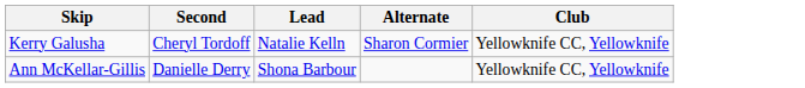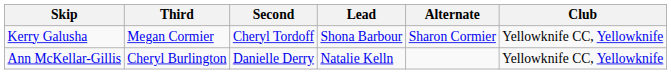 <table class="wikitable">
 <tr>
 <th>Skip</th>
+<th>Third</th>
 <th>Second</th>
 <th>Lead</th>
 <th>Alternate</th>
 <th>Club</th>
 </tr>
 <tr>
 <td><a href='#'>Kerry Galusha</a></td>
+<td><a href='#'>Megan Cormier</a></td>
 <td><a href='#'>Cheryl Tordoff</a></td>
-<td><a href='#'>Natalie Kelln</a></td>
+<td><a href='#'>Shona Barbour</a></td>
 <td><a href='#'>Sharon Cormier</a></td>
 <td>Yellowknife CC, <a href='#'>Yellowknife</a></td>
 </tr>
 <tr>
 <td><a href='#'>Ann McKellar-Gillis</a></td>
+<td><a href='#'>Cheryl Burlington</a></td>
 <td><a href='#'>Danielle Derry</a></td>
-<td><a href='#'>Shona Barbour</a></td>
+<td><a href='#'>Natalie Kelln</a></td>
 <td></td>
 <td>Yellowknife CC, <a href='#'>Yellowknife</a></td>
 </tr>
 </table>
